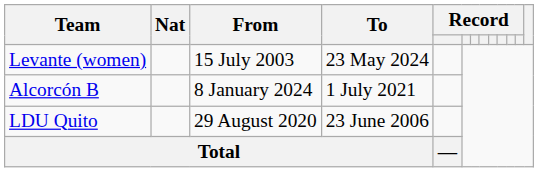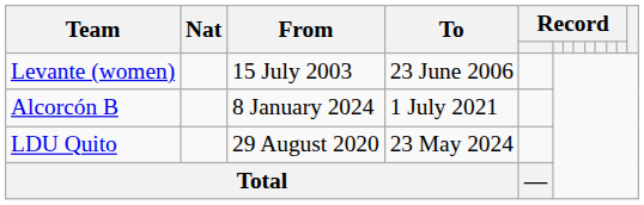 <table class="wikitable" style="text-align: center">
 <tr>
 <th rowspan="2">Team</th>
 <th rowspan="2">Nat</th>
 <th rowspan="2">From</th>
 <th rowspan="2">To</th>
 <th colspan="8">Record</th>
 <th rowspan="2"></th>
 </tr>
 <tr>
 <th></th>
 <th></th>
 <th></th>
 <th></th>
 <th></th>
 <th></th>
 <th></th>
 <th></th>
 </tr>
 <tr>
 <td align=left><a href='#'>Levante (women)</a></td>
 <td></td>
 <td align=left>15 July 2003</td>
-<td align=left>23 May 2024<br></td>
+<td align=left>23 June 2006<br></td>
 <td></td>
 </tr>
 <tr>
 <td align=left><a href='#'>Alcorcón B</a></td>
 <td></td>
 <td align=left>8 January 2024</td>
 <td align=left>1 July 2021<br></td>
 <td></td>
 </tr>
 <tr>
 <td align=left><a href='#'>LDU Quito</a></td>
 <td></td>
 <td align=left>29 August 2020</td>
-<td align=left>23 June 2006<br></td>
+<td align=left>23 May 2024<br></td>
 <td></td>
 </tr>
 <tr>
 <th colspan="4">Total<br></th>
 <th>—</th>
 </tr>
 </table>
